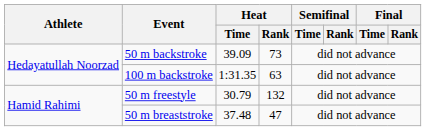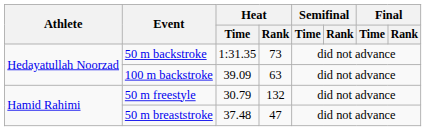 <table class="wikitable" style="text-align:center; font-size:90%">
 <tr>
 <th rowspan="2">Athlete</th>
 <th rowspan="2">Event</th>
 <th colspan="2">Heat</th>
 <th colspan="2">Semifinal</th>
 <th colspan="2">Final</th>
 </tr>
 <tr style="font-size:95%">
 <th>Time</th>
 <th>Rank</th>
 <th>Time</th>
 <th>Rank</th>
 <th>Time</th>
 <th>Rank</th>
 </tr>
 <tr>
 <td align=left rowspan=2><a href='#'>Hedayatullah Noorzad</a></td>
 <td align=left><a href='#'>50 m backstroke</a></td>
-<td>39.09</td>
+<td>1:31.35</td>
 <td>73</td>
 <td colspan=4>did not advance</td>
 </tr>
 <tr>
 <td align=left><a href='#'>100 m backstroke</a></td>
-<td>1:31.35</td>
+<td>39.09</td>
 <td>63</td>
 <td colspan=4>did not advance</td>
 </tr>
 <tr>
 <td align=left rowspan=2><a href='#'>Hamid Rahimi</a></td>
 <td align=left><a href='#'>50 m freestyle</a></td>
 <td>30.79</td>
 <td>132</td>
 <td colspan=4>did not advance</td>
 </tr>
 <tr>
 <td align=left><a href='#'>50 m breaststroke</a></td>
 <td>37.48</td>
 <td>47</td>
 <td colspan=4>did not advance</td>
 </tr>
 </table>
